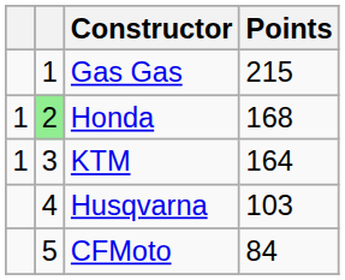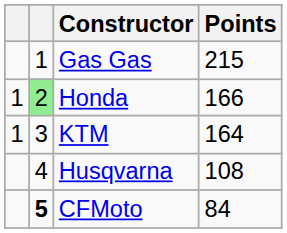 <table class="wikitable" style="font-size: 85%;">
 <tr>
 <th></th>
 <th></th>
 <th>Constructor</th>
 <th>Points</th>
 </tr>
 <tr>
 <td></td>
 <td align=center>1</td>
 <td> <a href='#'>Gas Gas</a></td>
 <td align=left>215</td>
 </tr>
 <tr>
 <td> 1</td>
 <td align=center style="background: lightgreen;">2</td>
 <td> <a href='#'>Honda</a></td>
-<td align=left>168</td>
+<td align=left>166</td>
 </tr>
 <tr>
 <td> 1</td>
 <td align=center>3</td>
 <td> <a href='#'>KTM</a></td>
 <td align=left>164</td>
 </tr>
 <tr>
 <td></td>
 <td align=center>4</td>
 <td> <a href='#'>Husqvarna</a></td>
-<td align=left>103</td>
+<td align=left>108</td>
 </tr>
 <tr>
 <td></td>
-<td align=center>5</td>
+<td align=center><strong>5</strong></td>
 <td> <a href='#'>CFMoto</a></td>
 <td align=left>84</td>
 </tr>
 </table>
